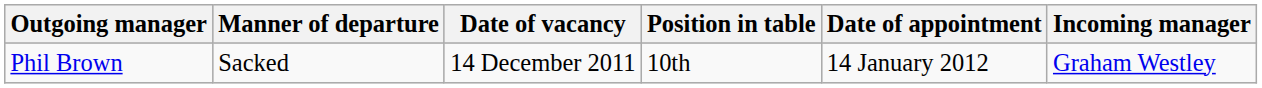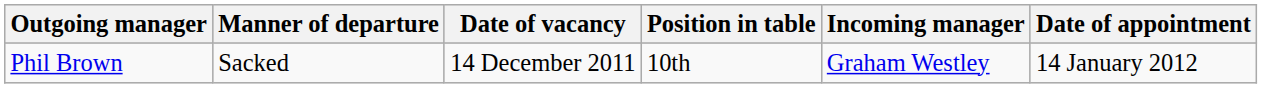 <table class="wikitable">
 <tr>
 <th>Outgoing manager</th>
 <th>Manner of departure</th>
 <th>Date of vacancy</th>
 <th>Position in table</th>
+<th>Incoming manager</th>
 <th>Date of appointment</th>
-<th>Incoming manager</th>
 </tr>
 <tr>
 <td> <a href='#'>Phil Brown</a></td>
 <td>Sacked</td>
 <td>14 December 2011</td>
 <td>10th</td>
+<td> <a href='#'>Graham Westley</a></td>
 <td>14 January 2012</td>
-<td> <a href='#'>Graham Westley</a></td>
 </tr>
 </table>
